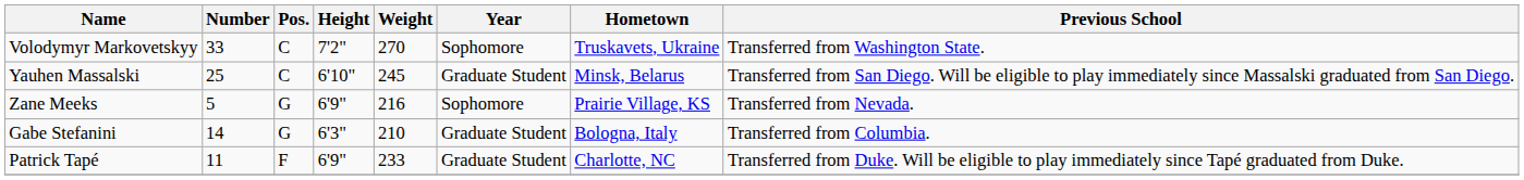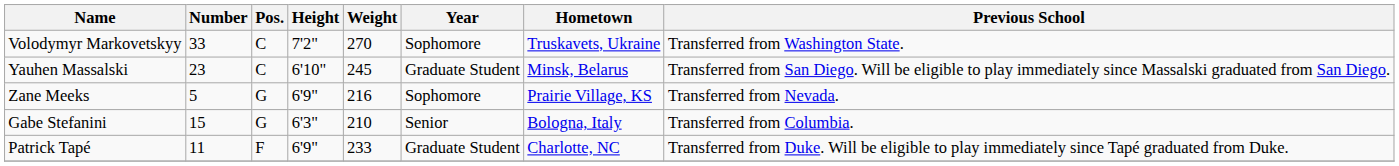 <table class="wikitable sortable" border="1">
 <tr>
 <th>Name</th>
 <th>Number</th>
 <th>Pos.</th>
 <th>Height</th>
 <th>Weight</th>
 <th>Year</th>
 <th>Hometown</th>
 <th class="unsortable">Previous School</th>
 </tr>
 <tr>
 <td>Volodymyr Markovetskyy</td>
 <td>33</td>
 <td>C</td>
 <td>7'2"</td>
 <td>270</td>
 <td>Sophomore</td>
 <td><a href='#'>Truskavets, Ukraine</a></td>
 <td>Transferred from <a href='#'>Washington State</a>.</td>
 </tr>
 <tr>
 <td>Yauhen Massalski</td>
-<td>25</td>
+<td>23</td>
 <td>C</td>
 <td>6'10"</td>
 <td>245</td>
 <td>Graduate Student</td>
 <td><a href='#'>Minsk, Belarus</a></td>
 <td>Transferred from <a href='#'>San Diego</a>. Will be eligible to play immediately since Massalski graduated from <a href='#'>San Diego</a>.</td>
 </tr>
 <tr>
 <td>Zane Meeks</td>
 <td>5</td>
 <td>G</td>
 <td>6'9"</td>
 <td>216</td>
 <td>Sophomore</td>
 <td><a href='#'>Prairie Village, KS</a></td>
 <td>Transferred from <a href='#'>Nevada</a>.</td>
 </tr>
 <tr>
 <td>Gabe Stefanini</td>
-<td>14</td>
+<td>15</td>
 <td>G</td>
 <td>6'3"</td>
 <td>210</td>
-<td>Graduate Student</td>
+<td>Senior</td>
 <td><a href='#'>Bologna, Italy</a></td>
 <td>Transferred from <a href='#'>Columbia</a>.</td>
 </tr>
 <tr>
 <td>Patrick Tapé</td>
 <td>11</td>
 <td>F</td>
 <td>6'9"</td>
 <td>233</td>
 <td>Graduate Student</td>
 <td><a href='#'>Charlotte, NC</a></td>
 <td>Transferred from <a href='#'>Duke</a>. Will be eligible to play immediately since Tapé graduated from Duke.</td>
 </tr>
 <tr>
 </tr>
 </table>
